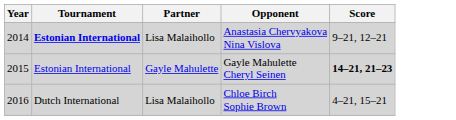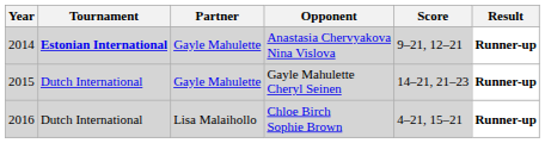 <table class="sortable wikitable" style="font-size: 90%;">
 <tr>
 <th>Year</th>
 <th>Tournament</th>
 <th>Partner</th>
 <th>Opponent</th>
 <th>Score</th>
+<th>Result</th>
 </tr>
 <tr style="background:#D5D5D5">
 <td align="center">2014</td>
 <td align="left"><strong><a href='#'>Estonian International</a></strong></td>
-<td align="left"> Lisa Malaihollo</td>
+<td align="left"> <a href='#'>Gayle Mahulette</a></td>
 <td align="left"> <a href='#'>Anastasia Chervyakova</a><br> <a href='#'>Nina Vislova</a></td>
 <td align="left">9–21, 12–21</td>
+<td style="text-align:left; background:white"> <strong>Runner-up</strong></td>
 </tr>
 <tr style="background:#D5D5D5">
 <td align="center">2015</td>
-<td align="left"><a href='#'>Estonian International</a></td>
+<td align="left"><a href='#'>Dutch International</a></td>
 <td align="left"> <a href='#'>Gayle Mahulette</a></td>
 <td align="left"> Gayle Mahulette<br> <a href='#'>Cheryl Seinen</a></td>
-<td align="left"><strong>14–21, 21–23</strong></td>
+<td align="left">14–21, 21–23</td>
+<td style="text-align:left; background:white"> <strong>Runner-up</strong></td>
 </tr>
 <tr style="background:#D5D5D5">
 <td align="center">2016</td>
 <td align="left">Dutch International</td>
 <td align="left"> Lisa Malaihollo</td>
 <td align="left"> <a href='#'>Chloe Birch</a><br> <a href='#'>Sophie Brown</a></td>
 <td align="left">4–21, 15–21</td>
+<td style="text-align:left; background:white"> <strong>Runner-up</strong></td>
 </tr>
 </table>
